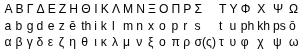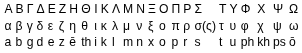 <table style="margin-left: 1em;">
 <tr lang="grc">
 <td>Α</td>
 <td>Β</td>
 <td>Γ</td>
 <td>Δ</td>
 <td>Ε</td>
 <td>Ζ</td>
 <td>Η</td>
 <td>Θ</td>
 <td>Ι</td>
 <td>Κ</td>
 <td>Λ</td>
 <td>Μ</td>
 <td>Ν</td>
 <td>Ξ</td>
 <td>Ο</td>
 <td>Π</td>
 <td>Ρ</td>
 <td>Σ</td>
 <td>Τ</td>
 <td>Υ</td>
 <td>Φ</td>
 <td>Χ</td>
 <td>Ψ</td>
 <td>Ω</td>
 </tr>
+<tr lang="grc">
+<td>α</td>
+<td>β</td>
+<td>γ</td>
+<td>δ</td>
+<td>ε</td>
+<td>ζ</td>
+<td>η</td>
+<td>θ</td>
+<td>ι</td>
+<td>κ</td>
+<td>λ</td>
+<td>μ</td>
+<td>ν</td>
+<td>ξ</td>
+<td>ο</td>
+<td>π</td>
+<td>ρ</td>
+<td>σ(ς)</td>
+<td>τ</td>
+<td>υ</td>
+<td>φ</td>
+<td>χ</td>
+<td>ψ</td>
+<td>ω</td>
+</tr>
 <tr>
 <td>a</td>
 <td>b</td>
 <td>g</td>
 <td>d</td>
 <td>e</td>
 <td>z</td>
 <td>ē</td>
 <td>th</td>
 <td>i</td>
 <td>k</td>
 <td>l</td>
 <td>m</td>
 <td>n</td>
 <td>x</td>
 <td>o</td>
 <td>p</td>
 <td>r</td>
 <td>s</td>
 <td>t</td>
 <td>u</td>
 <td>ph</td>
 <td>kh</td>
 <td>ps</td>
 <td>ō</td>
 </tr>
-<tr lang="grc">
-<td>α</td>
-<td>β</td>
-<td>γ</td>
-<td>δ</td>
-<td>ε</td>
-<td>ζ</td>
-<td>η</td>
-<td>θ</td>
-<td>ι</td>
-<td>κ</td>
-<td>λ</td>
-<td>μ</td>
-<td>ν</td>
-<td>ξ</td>
-<td>ο</td>
-<td>π</td>
-<td>ρ</td>
-<td>σ(ς)</td>
-<td>τ</td>
-<td>υ</td>
-<td>φ</td>
-<td>χ</td>
-<td>ψ</td>
-<td>ω</td>
-</tr>
 </table>
